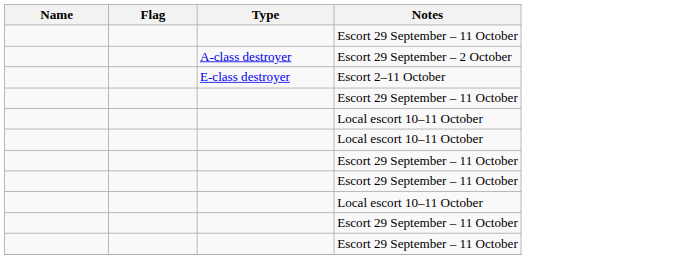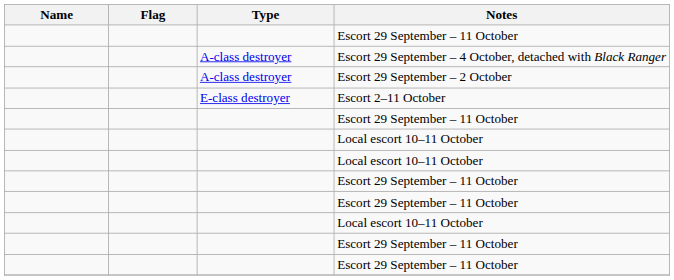 <table class="wikitable sortable">
 <tr>
 <th scope="col" width="120px">Name</th>
 <th scope="col" width="100px">Flag</th>
 <th scope="col" width="160px">Type</th>
 <th>Notes</th>
 </tr>
 <tr>
 <td align="left"></td>
 <td align="left"></td>
 <td align="left"></td>
 <td align="left">Escort 29 September – 11 October</td>
+</tr>
+<tr>
+<td align="left"></td>
+<td align="left"></td>
+<td align="left"><a href='#'>A-class destroyer</a></td>
+<td align="left">Escort 29 September – 4 October, detached with <em>Black Ranger</em></td>
 </tr>
 <tr>
 <td align="left"></td>
 <td align="left"></td>
 <td align="left"><a href='#'>A-class destroyer</a></td>
 <td align="left">Escort 29 September – 2 October</td>
 </tr>
 <tr>
 <td align="left"></td>
 <td align="left"></td>
 <td align="left"><a href='#'>E-class destroyer</a></td>
 <td align="left">Escort 2–11 October</td>
 </tr>
 <tr>
 <td align="left"></td>
 <td align="left"></td>
 <td align="left"></td>
 <td align="left">Escort 29 September – 11 October</td>
 </tr>
 <tr>
 <td align="left"></td>
 <td align="left"></td>
 <td align="left"></td>
 <td align="left">Local escort 10–11 October</td>
 </tr>
 <tr>
 <td align="left"></td>
 <td align="left"></td>
 <td align="left"></td>
 <td align="left">Local escort 10–11 October</td>
 </tr>
 <tr>
 <td align="left"></td>
 <td align="left"></td>
 <td align="left"></td>
 <td align="left">Escort 29 September – 11 October</td>
 </tr>
 <tr>
 <td align="left"></td>
 <td align="left"></td>
 <td align="left"></td>
 <td align="left">Escort 29 September – 11 October</td>
 </tr>
 <tr>
 <td align="left"></td>
 <td align="left"></td>
 <td align="left"></td>
 <td align="left">Local escort 10–11 October</td>
 </tr>
 <tr>
 <td align="left"></td>
 <td align="left"></td>
 <td align="left"></td>
 <td align="left">Escort 29 September – 11 October</td>
 </tr>
 <tr>
 <td align="left"></td>
 <td align="left"></td>
 <td align="left"></td>
 <td align="left">Escort 29 September – 11 October</td>
 </tr>
 <tr>
 </tr>
 </table>
